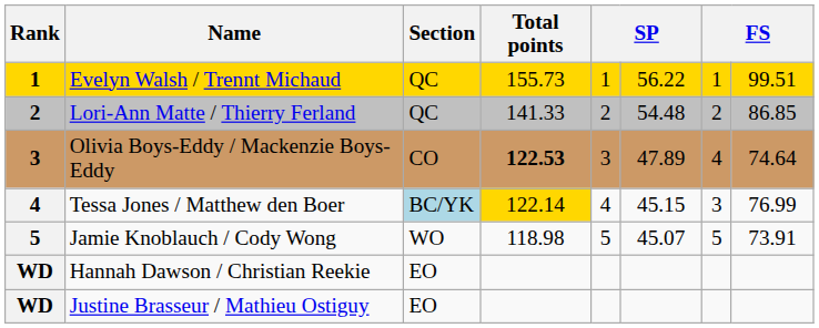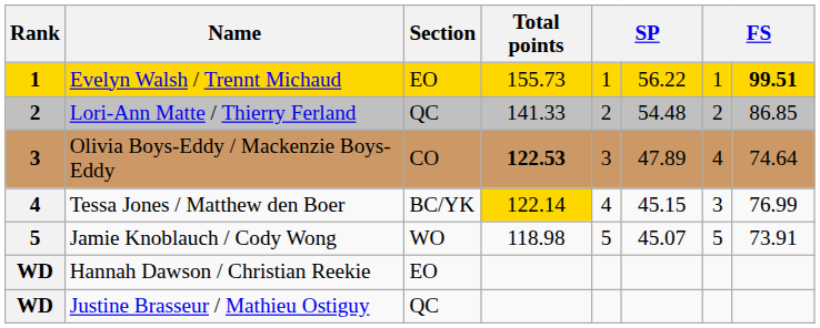 <table class="wikitable sortable">
 <tr>
 <th>Rank</th>
 <th>Name</th>
 <th>Section</th>
 <th>Total points</th>
 <th colspan="2" width="80px"><a href='#'>SP</a></th>
 <th colspan="2" width="80px"><a href='#'>FS</a></th>
 </tr>
 <tr bgcolor="gold">
 <td align="center"><strong>1</strong></td>
 <td><a href='#'>Evelyn Walsh</a> / <a href='#'>Trennt Michaud</a></td>
-<td>QC</td>
+<td>EO</td>
 <td align="center">155.73</td>
 <td align="center">1</td>
 <td align="center">56.22</td>
 <td align="center">1</td>
-<td align="center">99.51</td>
+<td align="center"><strong>99.51</strong></td>
 </tr>
 <tr bgcolor="silver">
 <td align="center"><strong>2</strong></td>
 <td><a href='#'>Lori-Ann Matte</a> / <a href='#'>Thierry Ferland</a></td>
 <td>QC</td>
 <td align="center">141.33</td>
 <td align="center">2</td>
 <td align="center">54.48</td>
 <td align="center">2</td>
 <td align="center">86.85</td>
 </tr>
 <tr bgcolor="cc9966">
 <td align="center"><strong>3</strong></td>
 <td>Olivia Boys-Eddy / Mackenzie Boys-Eddy</td>
 <td>CO</td>
 <td align="center"><strong>122.53</strong></td>
 <td align="center">3</td>
 <td align="center">47.89</td>
 <td align="center">4</td>
 <td align="center">74.64</td>
 </tr>
 <tr>
 <th>4</th>
 <td>Tessa Jones / Matthew den Boer</td>
-<td style="background: lightblue;">BC/YK</td>
+<td>BC/YK</td>
 <td align="center" style="background: gold;">122.14</td>
 <td align="center">4</td>
 <td align="center">45.15</td>
 <td align="center">3</td>
 <td align="center">76.99</td>
 </tr>
 <tr>
 <th>5</th>
 <td>Jamie Knoblauch / Cody Wong</td>
 <td>WO</td>
 <td align="center">118.98</td>
 <td align="center">5</td>
 <td align="center">45.07</td>
 <td align="center">5</td>
 <td align="center">73.91</td>
 </tr>
 <tr>
 <th>WD</th>
 <td>Hannah Dawson / Christian Reekie</td>
 <td>EO</td>
 <td></td>
 <td></td>
 <td></td>
 <td></td>
 <td></td>
 </tr>
 <tr>
 <th>WD</th>
 <td><a href='#'>Justine Brasseur</a> / <a href='#'>Mathieu Ostiguy</a></td>
-<td>EO</td>
+<td>QC</td>
 <td></td>
 <td></td>
 <td></td>
 <td></td>
 <td></td>
 </tr>
 </table>
